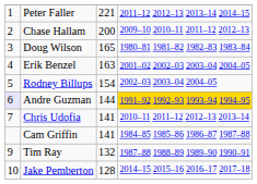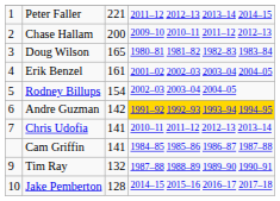 <table class="wikitable">
 <tr>
 </tr>
 <tr>
 <td>1</td>
 <td>Peter Faller</td>
 <td>221</td>
 <td style="font-size:80%;"><a href='#'>2011–12</a> <a href='#'>2012–13</a> <a href='#'>2013–14</a> <a href='#'>2014–15</a></td>
 </tr>
 <tr>
 <td>2</td>
 <td>Chase Hallam</td>
 <td>200</td>
 <td style="font-size:80%;"><a href='#'>2009–10</a> <a href='#'>2010–11</a> <a href='#'>2011–12</a> <a href='#'>2012–13</a></td>
 </tr>
 <tr>
 <td>3</td>
 <td>Doug Wilson</td>
 <td>165</td>
 <td style="font-size:80%;"><a href='#'>1980–81</a> <a href='#'>1981–82</a> <a href='#'>1982–83</a> <a href='#'>1983–84</a></td>
 </tr>
 <tr>
 <td>4</td>
 <td>Erik Benzel</td>
-<td>163</td>
+<td>161</td>
 <td style="font-size:80%;"><a href='#'>2001–02</a> <a href='#'>2002–03</a> <a href='#'>2003–04</a> <a href='#'>2004–05</a></td>
 </tr>
 <tr>
 <td>5</td>
 <td><a href='#'>Rodney Billups</a></td>
 <td>154</td>
 <td style="font-size:80%;"><a href='#'>2002–03</a> <a href='#'>2003–04</a> <a href='#'>2004–05</a></td>
 </tr>
 <tr>
-<td style="background: lavender;">6</td>
+<td>6</td>
 <td>Andre Guzman</td>
-<td>144</td>
+<td>142</td>
 <td style="background: gold; font-size:80%;"><a href='#'>1991–92</a> <a href='#'>1992–93</a> <a href='#'>1993–94</a> <a href='#'>1994–95</a></td>
 </tr>
 <tr>
 <td>7</td>
 <td><a href='#'>Chris Udofia</a></td>
 <td>141</td>
 <td style="font-size:80%;"><a href='#'>2010–11</a> <a href='#'>2011–12</a> <a href='#'>2012–13</a> <a href='#'>2013–14</a></td>
 </tr>
 <tr>
 <td></td>
 <td>Cam Griffin</td>
 <td>141</td>
 <td style="font-size:80%;"><a href='#'>1984–85</a> <a href='#'>1985–86</a> <a href='#'>1986–87</a> <a href='#'>1987–88</a></td>
 </tr>
 <tr>
 <td>9</td>
 <td>Tim Ray</td>
 <td>132</td>
 <td style="font-size:80%;"><a href='#'>1987–88</a> <a href='#'>1988–89</a> <a href='#'>1989–90</a> <a href='#'>1990–91</a></td>
 </tr>
 <tr>
 <td>10</td>
 <td><a href='#'>Jake Pemberton</a></td>
 <td>128</td>
 <td style="font-size:80%;"><a href='#'>2014–15</a> <a href='#'>2015–16</a> <a href='#'>2016–17</a> <a href='#'>2017–18</a></td>
 </tr>
 </table>
